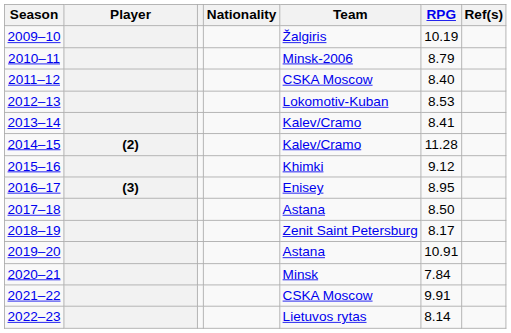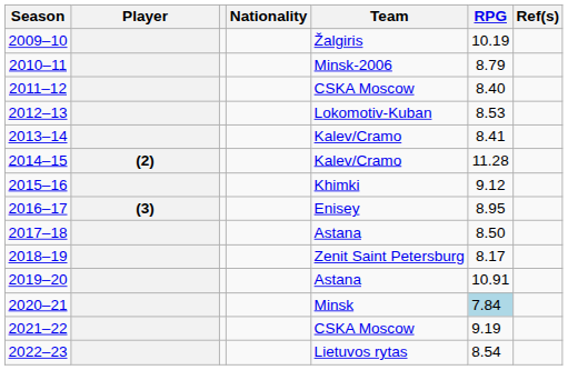 <table class="wikitable plainrowheaders sortable" summary="Season (sortable), Player (sortable), Position (sortable), Team (sortable), Game played (sortable), Field goals made (sortable), 3-point field goals made (sortable), Free throws made (sortable), Total points (sortable), Points per game (sortable) and References">
 <tr>
 <th scope="col">Season</th>
 <th scope="col" width=150>Player</th>
 <th scope="col"></th>
 <th scope="col">Nationality</th>
 <th scope="col">Team</th>
 <th scope="col"><a href='#'>RPG</a></th>
 <th scope="col" class="unsortable">Ref(s)</th>
 </tr>
 <tr>
 <td style="text-align:center;"><a href='#'>2009–10</a></td>
 <th scope=row></th>
 <td style="text-align:center;"></td>
 <td></td>
 <td><a href='#'>Žalgiris</a></td>
 <td align=center>10.19</td>
 <td align=center></td>
 </tr>
 <tr>
 <td style="text-align:center;"><a href='#'>2010–11</a></td>
 <th scope=row></th>
 <td style="text-align:center;"></td>
 <td></td>
 <td><a href='#'>Minsk-2006</a></td>
 <td align=center>8.79</td>
 <td align=center></td>
 </tr>
 <tr>
 <td style="text-align:center;"><a href='#'>2011–12</a></td>
 <th scope=row></th>
 <td style="text-align:center;"></td>
 <td></td>
 <td><a href='#'>CSKA Moscow</a></td>
 <td align=center>8.40</td>
 <td align=center></td>
 </tr>
 <tr>
 <td style="text-align:center;"><a href='#'>2012–13</a></td>
 <th scope=row></th>
 <td style="text-align:center;"></td>
 <td></td>
 <td><a href='#'>Lokomotiv-Kuban</a></td>
 <td align=center>8.53</td>
 <td align=center></td>
 </tr>
 <tr>
 <td style="text-align:center;"><a href='#'>2013–14</a></td>
 <th scope=row></th>
 <td style="text-align:center;"></td>
 <td></td>
 <td><a href='#'>Kalev/Cramo</a></td>
 <td align=center>8.41</td>
 <td align=center></td>
 </tr>
 <tr>
 <td style="text-align:center;"><a href='#'>2014–15</a></td>
 <th scope=row> (2)</th>
 <td style="text-align:center;"></td>
 <td></td>
 <td><a href='#'>Kalev/Cramo</a></td>
 <td align=center>11.28</td>
 <td align=center></td>
 </tr>
 <tr>
 <td style="text-align:center;"><a href='#'>2015–16</a></td>
 <th scope=row></th>
 <td style="text-align:center;"></td>
 <td></td>
 <td><a href='#'>Khimki</a></td>
 <td align=center>9.12</td>
 <td align=center></td>
 </tr>
 <tr>
 <td style="text-align:center;"><a href='#'>2016–17</a></td>
 <th scope=row> (3)</th>
 <td style="text-align:center;"></td>
 <td></td>
 <td><a href='#'>Enisey</a></td>
 <td align=center>8.95</td>
 <td align=center></td>
 </tr>
 <tr>
 <td style="text-align:center;"><a href='#'>2017–18</a></td>
 <th scope=row></th>
 <td style="text-align:center;"></td>
 <td></td>
 <td><a href='#'>Astana</a></td>
 <td align=center>8.50</td>
 <td align=center></td>
 </tr>
 <tr>
 <td style="text-align:center;"><a href='#'>2018–19</a></td>
 <th scope=row></th>
 <td style="text-align:center;"></td>
 <td></td>
 <td><a href='#'>Zenit Saint Petersburg</a></td>
 <td align=center>8.17</td>
 <td align=center></td>
 </tr>
 <tr>
 <td><a href='#'>2019–20</a></td>
 <th scope=row></th>
 <td style="text-align:center;"></td>
 <td></td>
 <td><a href='#'>Astana</a></td>
 <td>10.91</td>
 <td></td>
 </tr>
 <tr>
 <td><a href='#'>2020–21</a></td>
 <th scope=row></th>
 <td style="text-align:center;"></td>
 <td></td>
 <td><a href='#'>Minsk</a></td>
-<td>7.84</td>
+<td style="background: lightblue;">7.84</td>
 <td></td>
 </tr>
 <tr>
 <td><a href='#'>2021–22</a></td>
 <th scope=row></th>
 <td style="text-align:center;"></td>
 <td></td>
 <td><a href='#'>CSKA Moscow</a></td>
-<td>9.91</td>
+<td>9.19</td>
 <td></td>
 </tr>
 <tr>
 <td><a href='#'>2022–23</a></td>
 <th scope=row></th>
 <td style="text-align:center;"></td>
 <td></td>
 <td><a href='#'>Lietuvos rytas</a></td>
-<td>8.14</td>
+<td>8.54</td>
 <td></td>
 </tr>
 </table>
